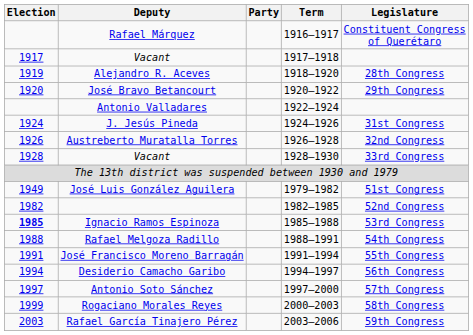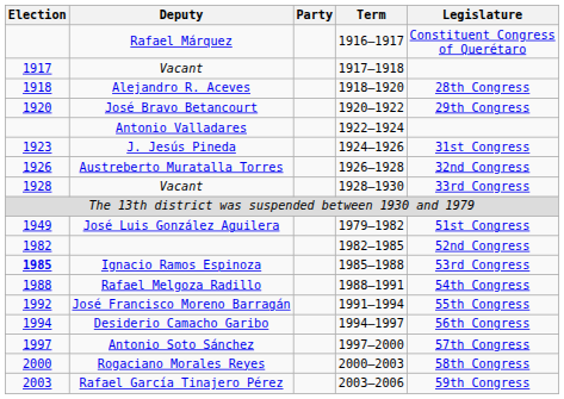 <table class="wikitable" style="text-align: center">
 <tr>
 <th>Election</th>
 <th>Deputy</th>
 <th>Party</th>
 <th>Term</th>
 <th>Legislature</th>
 </tr>
 <tr>
 <td></td>
 <td><a href='#'>Rafael Márquez</a></td>
 <td></td>
 <td>1916–1917</td>
 <td><a href='#'>Constituent Congress<br>of Querétaro</a></td>
 </tr>
 <tr>
 <td><a href='#'>1917</a></td>
 <td><em>Vacant</em></td>
 <td></td>
 <td>1917–1918</td>
 <td></td>
 </tr>
 <tr>
-<td><a href='#'>1919</a></td>
+<td><a href='#'>1918</a></td>
 <td><a href='#'>Alejandro R. Aceves</a></td>
 <td></td>
 <td>1918–1920</td>
 <td><a href='#'>28th Congress</a></td>
 </tr>
 <tr>
 <td><a href='#'>1920</a></td>
 <td><a href='#'>José Bravo Betancourt</a></td>
 <td></td>
 <td>1920–1922</td>
 <td><a href='#'>29th Congress</a></td>
 </tr>
 <tr>
 <td></td>
 <td><a href='#'>Antonio Valladares</a></td>
 <td></td>
 <td>1922–1924</td>
 <td></td>
 </tr>
 <tr>
-<td><a href='#'>1924</a></td>
+<td><a href='#'>1923</a></td>
 <td><a href='#'>J. Jesús Pineda</a></td>
 <td></td>
 <td>1924–1926</td>
 <td><a href='#'>31st Congress</a></td>
 </tr>
 <tr>
 <td><a href='#'>1926</a></td>
 <td><a href='#'>Austreberto Muratalla Torres</a></td>
 <td></td>
 <td>1926–1928</td>
 <td><a href='#'>32nd Congress</a></td>
 </tr>
 <tr>
 <td><a href='#'>1928</a></td>
 <td><em>Vacant</em></td>
 <td></td>
 <td>1928–1930</td>
 <td><a href='#'>33rd Congress</a></td>
 </tr>
 <tr align=center style="background:Gainsboro;">
 <td colspan=5><em>The 13th district was suspended between 1930 and 1979</em></td>
 </tr>
 <tr>
 <td><a href='#'>1949</a></td>
 <td><a href='#'>José Luis González Aguilera</a></td>
 <td></td>
 <td>1979–1982</td>
 <td><a href='#'>51st Congress</a></td>
 </tr>
 <tr>
 <td><a href='#'>1982</a></td>
 <td></td>
 <td></td>
 <td>1982–1985</td>
 <td><a href='#'>52nd Congress</a></td>
 </tr>
 <tr>
 <td><strong><a href='#'>1985</a></strong></td>
 <td><a href='#'>Ignacio Ramos Espinoza</a></td>
 <td></td>
 <td>1985–1988</td>
 <td><a href='#'>53rd Congress</a></td>
 </tr>
 <tr>
 <td><a href='#'>1988</a></td>
 <td><a href='#'>Rafael Melgoza Radillo</a></td>
 <td></td>
 <td>1988–1991</td>
 <td><a href='#'>54th Congress</a></td>
 </tr>
 <tr>
-<td><a href='#'>1991</a></td>
+<td><a href='#'>1992</a></td>
 <td><a href='#'>José Francisco Moreno Barragán</a></td>
 <td></td>
 <td>1991–1994</td>
 <td><a href='#'>55th Congress</a></td>
 </tr>
 <tr>
 <td><a href='#'>1994</a></td>
 <td><a href='#'>Desiderio Camacho Garibo</a></td>
 <td></td>
 <td>1994–1997</td>
 <td><a href='#'>56th Congress</a></td>
 </tr>
 <tr>
 <td><a href='#'>1997</a></td>
 <td><a href='#'>Antonio Soto Sánchez</a></td>
 <td></td>
 <td>1997–2000</td>
 <td><a href='#'>57th Congress</a></td>
 </tr>
 <tr>
-<td><a href='#'>1999</a></td>
+<td><a href='#'>2000</a></td>
 <td><a href='#'>Rogaciano Morales Reyes</a></td>
 <td></td>
 <td>2000–2003</td>
 <td><a href='#'>58th Congress</a></td>
 </tr>
 <tr>
 <td><a href='#'>2003</a></td>
 <td><a href='#'>Rafael García Tinajero Pérez</a></td>
 <td></td>
 <td>2003–2006</td>
 <td><a href='#'>59th Congress</a></td>
 </tr>
 </table>
